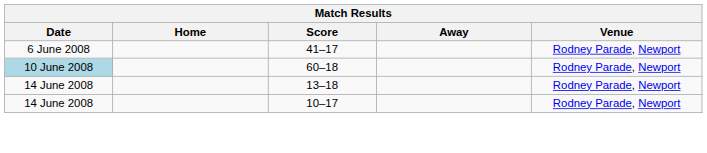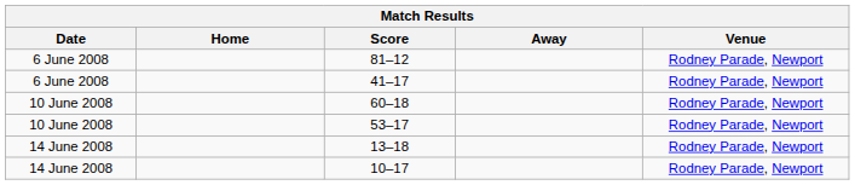 <table class="wikitable" style="font-size:90%; width: 100%; text-align: center;">
 <tr>
 <th colspan=5>Match Results</th>
 </tr>
 <tr>
 <th width=7%>Date</th>
 <th width=10%>Home</th>
 <th width=7%>Score</th>
 <th width=10%>Away</th>
 <th width=11%>Venue</th>
 </tr>
 <tr>
 <td>6 June 2008</td>
 <td></td>
+<td>81–12</td>
+<td></td>
+<td><a href='#'>Rodney Parade</a>, <a href='#'>Newport</a></td>
+</tr>
+<tr>
+<td>6 June 2008</td>
+<td></td>
 <td>41–17</td>
 <td></td>
 <td><a href='#'>Rodney Parade</a>, <a href='#'>Newport</a></td>
 </tr>
 <tr>
-<td style="background: lightblue;">10 June 2008</td>
+<td>10 June 2008</td>
 <td></td>
 <td>60–18</td>
+<td></td>
+<td><a href='#'>Rodney Parade</a>, <a href='#'>Newport</a></td>
+</tr>
+<tr>
+<td>10 June 2008</td>
+<td></td>
+<td>53–17</td>
 <td></td>
 <td><a href='#'>Rodney Parade</a>, <a href='#'>Newport</a></td>
 </tr>
 <tr>
 <td>14 June 2008</td>
 <td></td>
 <td>13–18</td>
 <td></td>
 <td><a href='#'>Rodney Parade</a>, <a href='#'>Newport</a></td>
 </tr>
 <tr>
 <td>14 June 2008</td>
 <td></td>
 <td>10–17</td>
 <td></td>
 <td><a href='#'>Rodney Parade</a>, <a href='#'>Newport</a></td>
 </tr>
 </table>
